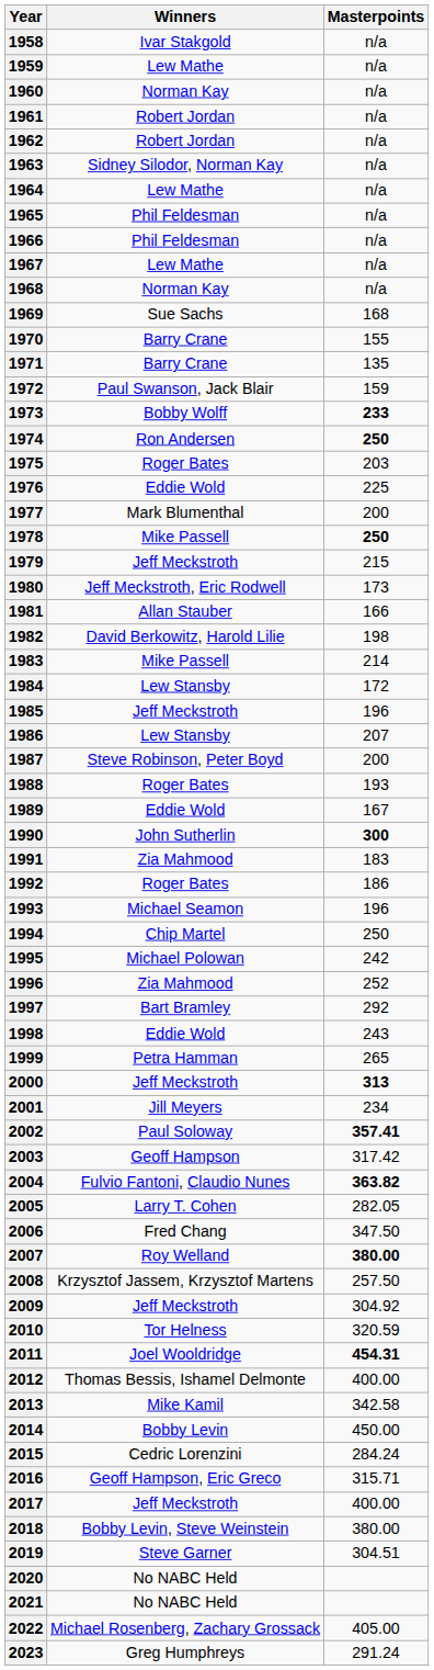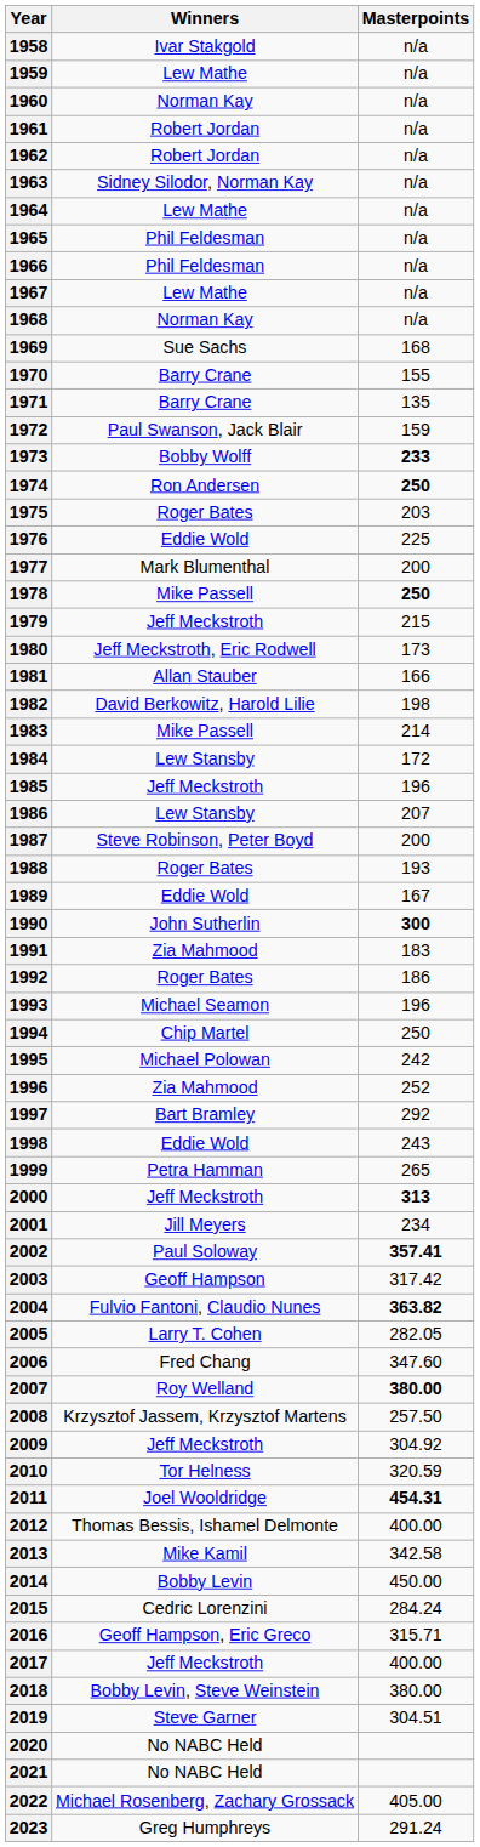 <table class="sortable wikitable" style="text-align:center">
 <tr>
 <th>Year</th>
 <th>Winners</th>
 <th>Masterpoints</th>
 </tr>
 <tr>
 <th>1958</th>
 <td><a href='#'>Ivar Stakgold</a></td>
 <td>n/a</td>
 </tr>
 <tr>
 <th>1959</th>
 <td><a href='#'>Lew Mathe</a></td>
 <td>n/a</td>
 </tr>
 <tr>
 <th>1960</th>
 <td><a href='#'>Norman Kay</a></td>
 <td>n/a</td>
 </tr>
 <tr>
 <th>1961</th>
 <td><a href='#'>Robert Jordan</a></td>
 <td>n/a</td>
 </tr>
 <tr>
 <th>1962</th>
 <td><a href='#'>Robert Jordan</a></td>
 <td>n/a</td>
 </tr>
 <tr>
 <th>1963</th>
 <td><a href='#'>Sidney Silodor</a>, <a href='#'>Norman Kay</a></td>
 <td>n/a</td>
 </tr>
 <tr>
 <th>1964</th>
 <td><a href='#'>Lew Mathe</a></td>
 <td>n/a</td>
 </tr>
 <tr>
 <th>1965</th>
 <td><a href='#'>Phil Feldesman</a></td>
 <td>n/a</td>
 </tr>
 <tr>
 <th>1966</th>
 <td><a href='#'>Phil Feldesman</a></td>
 <td>n/a</td>
 </tr>
 <tr>
 <th>1967</th>
 <td><a href='#'>Lew Mathe</a></td>
 <td>n/a</td>
 </tr>
 <tr>
 <th>1968</th>
 <td><a href='#'>Norman Kay</a></td>
 <td>n/a</td>
 </tr>
 <tr>
 <th>1969</th>
 <td>Sue Sachs</td>
 <td>168</td>
 </tr>
 <tr>
 <th>1970</th>
 <td><a href='#'>Barry Crane</a></td>
 <td>155</td>
 </tr>
 <tr>
 <th>1971</th>
 <td><a href='#'>Barry Crane</a></td>
 <td>135</td>
 </tr>
 <tr>
 <th>1972</th>
 <td><a href='#'>Paul Swanson</a>, Jack Blair</td>
 <td>159</td>
 </tr>
 <tr>
 <th>1973</th>
 <td><a href='#'>Bobby Wolff</a></td>
 <td><strong>233</strong></td>
 </tr>
 <tr>
 <th>1974</th>
 <td><a href='#'>Ron Andersen</a></td>
 <td><strong>250</strong></td>
 </tr>
 <tr>
 <th>1975</th>
 <td><a href='#'>Roger Bates</a></td>
 <td>203</td>
 </tr>
 <tr>
 <th>1976</th>
 <td><a href='#'>Eddie Wold</a></td>
 <td>225</td>
 </tr>
 <tr>
 <th>1977</th>
 <td>Mark Blumenthal</td>
 <td>200</td>
 </tr>
 <tr>
 <th>1978</th>
 <td><a href='#'>Mike Passell</a></td>
 <td><strong>250</strong></td>
 </tr>
 <tr>
 <th>1979</th>
 <td><a href='#'>Jeff Meckstroth</a></td>
 <td>215</td>
 </tr>
 <tr>
 <th>1980</th>
 <td><a href='#'>Jeff Meckstroth</a>, <a href='#'>Eric Rodwell</a></td>
 <td>173</td>
 </tr>
 <tr>
 <th>1981</th>
 <td><a href='#'>Allan Stauber</a></td>
 <td>166</td>
 </tr>
 <tr>
 <th>1982</th>
 <td><a href='#'>David Berkowitz</a>, <a href='#'>Harold Lilie</a></td>
 <td>198</td>
 </tr>
 <tr>
 <th>1983</th>
 <td><a href='#'>Mike Passell</a></td>
 <td>214</td>
 </tr>
 <tr>
 <th>1984</th>
 <td><a href='#'>Lew Stansby</a></td>
 <td>172</td>
 </tr>
 <tr>
 <th>1985</th>
 <td><a href='#'>Jeff Meckstroth</a></td>
 <td>196</td>
 </tr>
 <tr>
 <th>1986</th>
 <td><a href='#'>Lew Stansby</a></td>
 <td>207</td>
 </tr>
 <tr>
 <th>1987</th>
 <td><a href='#'>Steve Robinson</a>, <a href='#'>Peter Boyd</a></td>
 <td>200</td>
 </tr>
 <tr>
 <th>1988</th>
 <td><a href='#'>Roger Bates</a></td>
 <td>193</td>
 </tr>
 <tr>
 <th>1989</th>
 <td><a href='#'>Eddie Wold</a></td>
 <td>167</td>
 </tr>
 <tr>
 <th>1990</th>
 <td><a href='#'>John Sutherlin</a></td>
 <td><strong>300</strong></td>
 </tr>
 <tr>
 <th>1991</th>
 <td><a href='#'>Zia Mahmood</a></td>
 <td>183</td>
 </tr>
 <tr>
 <th>1992</th>
 <td><a href='#'>Roger Bates</a></td>
 <td>186</td>
 </tr>
 <tr>
 <th>1993</th>
 <td><a href='#'>Michael Seamon</a></td>
 <td>196</td>
 </tr>
 <tr>
 <th>1994</th>
 <td><a href='#'>Chip Martel</a></td>
 <td>250</td>
 </tr>
 <tr>
 <th>1995</th>
 <td><a href='#'>Michael Polowan</a></td>
 <td>242</td>
 </tr>
 <tr>
 <th>1996</th>
 <td><a href='#'>Zia Mahmood</a></td>
 <td>252</td>
 </tr>
 <tr>
 <th>1997</th>
 <td><a href='#'>Bart Bramley</a></td>
 <td>292</td>
 </tr>
 <tr>
 <th>1998</th>
 <td><a href='#'>Eddie Wold</a></td>
 <td>243</td>
 </tr>
 <tr>
 <th>1999</th>
 <td><a href='#'>Petra Hamman</a></td>
 <td>265</td>
 </tr>
 <tr>
 <th>2000</th>
 <td><a href='#'>Jeff Meckstroth</a></td>
 <td><strong>313</strong></td>
 </tr>
 <tr>
 <th>2001</th>
 <td><a href='#'>Jill Meyers</a></td>
 <td>234</td>
 </tr>
 <tr>
 <th>2002</th>
 <td><a href='#'>Paul Soloway</a></td>
 <td><strong>357.41</strong></td>
 </tr>
 <tr>
 <th>2003</th>
 <td><a href='#'>Geoff Hampson</a></td>
 <td>317.42</td>
 </tr>
 <tr>
 <th>2004</th>
 <td><a href='#'>Fulvio Fantoni</a>, <a href='#'>Claudio Nunes</a></td>
 <td><strong>363.82</strong></td>
 </tr>
 <tr>
 <th>2005</th>
 <td><a href='#'>Larry T. Cohen</a></td>
 <td>282.05</td>
 </tr>
 <tr>
 <th>2006</th>
 <td>Fred Chang</td>
-<td>347.50</td>
+<td>347.60</td>
 </tr>
 <tr>
 <th>2007</th>
 <td><a href='#'>Roy Welland</a></td>
 <td><strong>380.00</strong></td>
 </tr>
 <tr>
 <th>2008</th>
 <td> Krzysztof Jassem, Krzysztof Martens </td>
 <td>257.50</td>
 </tr>
 <tr>
 <th>2009</th>
 <td><a href='#'>Jeff Meckstroth</a></td>
 <td>304.92</td>
 </tr>
 <tr>
 <th>2010</th>
 <td><a href='#'>Tor Helness</a></td>
 <td>320.59</td>
 </tr>
 <tr>
 <th>2011</th>
 <td><a href='#'>Joel Wooldridge</a></td>
 <td><strong>454.31</strong></td>
 </tr>
 <tr>
 <th>2012</th>
 <td>Thomas Bessis, Ishamel Delmonte</td>
 <td>400.00</td>
 </tr>
 <tr>
 <th>2013</th>
 <td><a href='#'>Mike Kamil</a></td>
 <td>342.58</td>
 </tr>
 <tr>
 <th>2014</th>
 <td><a href='#'>Bobby Levin</a></td>
 <td>450.00</td>
 </tr>
 <tr>
 <th>2015</th>
 <td>Cedric Lorenzini</td>
 <td>284.24</td>
 </tr>
 <tr>
 <th>2016</th>
 <td><a href='#'>Geoff Hampson</a>, <a href='#'>Eric Greco</a></td>
 <td>315.71</td>
 </tr>
 <tr>
 <th>2017</th>
 <td><a href='#'>Jeff Meckstroth</a></td>
 <td>400.00</td>
 </tr>
 <tr>
 <th>2018</th>
 <td><a href='#'>Bobby Levin</a>, <a href='#'>Steve Weinstein</a></td>
 <td>380.00</td>
 </tr>
 <tr>
 <th>2019</th>
 <td><a href='#'>Steve Garner</a></td>
 <td>304.51</td>
 </tr>
 <tr>
 <th>2020</th>
 <td>No NABC Held</td>
 <td></td>
 </tr>
 <tr>
 <th>2021</th>
 <td>No NABC Held</td>
 <td></td>
 </tr>
 <tr>
 <th>2022</th>
 <td><a href='#'>Michael Rosenberg</a>, <a href='#'>Zachary Grossack</a></td>
 <td>405.00</td>
 </tr>
 <tr>
 <th>2023</th>
 <td>Greg Humphreys</td>
 <td>291.24</td>
 </tr>
 </table>
